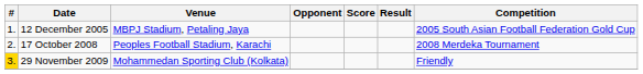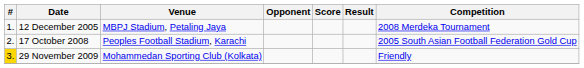 <table class="wikitable sortable" style="font-size:90%">
 <tr>
 <th>#</th>
 <th>Date</th>
 <th>Venue</th>
 <th>Opponent</th>
 <th>Score</th>
 <th>Result</th>
 <th>Competition</th>
 </tr>
 <tr>
 <td>1.</td>
 <td>12 December 2005</td>
 <td><a href='#'>MBPJ Stadium</a>, <a href='#'>Petaling Jaya</a></td>
 <td></td>
 <td></td>
 <td></td>
-<td><a href='#'>2005 South Asian Football Federation Gold Cup</a></td>
+<td><a href='#'>2008 Merdeka Tournament</a></td>
 </tr>
 <tr>
 <td>2.</td>
 <td>17 October 2008</td>
 <td><a href='#'>Peoples Football Stadium</a>, <a href='#'>Karachi</a></td>
 <td></td>
 <td></td>
 <td></td>
-<td><a href='#'>2008 Merdeka Tournament</a></td>
+<td><a href='#'>2005 South Asian Football Federation Gold Cup</a></td>
 </tr>
 <tr>
 <td style="background: gold;">3.</td>
 <td>29 November  2009</td>
 <td><a href='#'>Mohammedan Sporting Club (Kolkata)</a></td>
 <td></td>
 <td></td>
 <td></td>
 <td><a href='#'>Friendly</a></td>
 </tr>
 <tr>
 </tr>
 </table>
